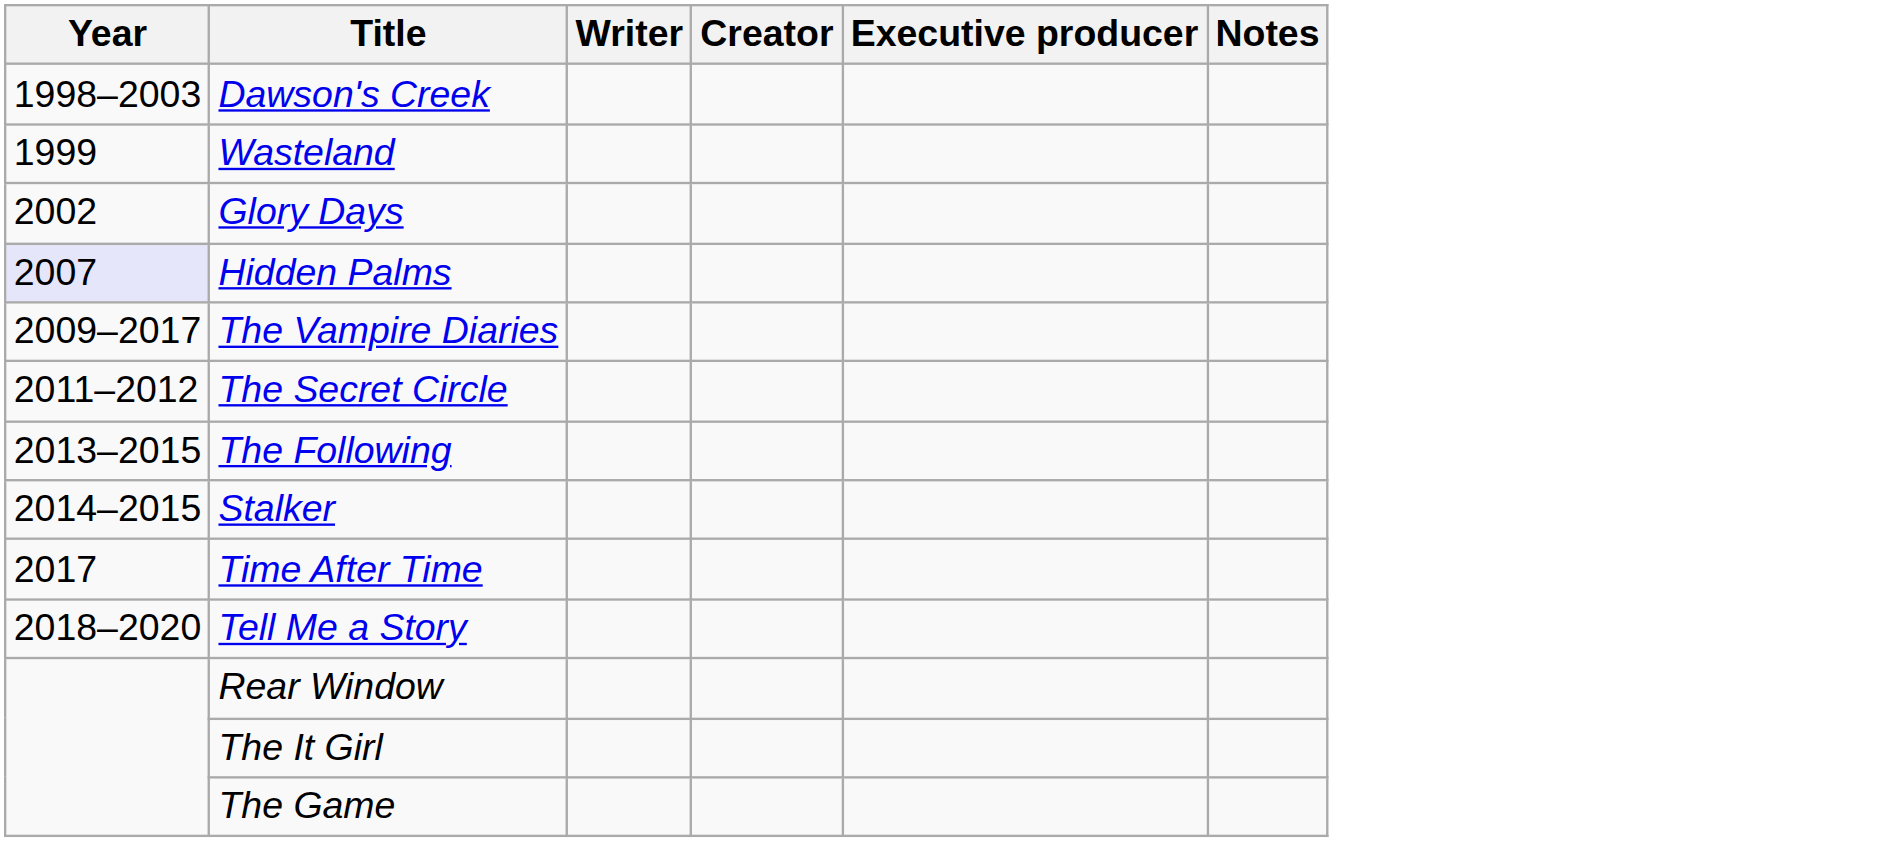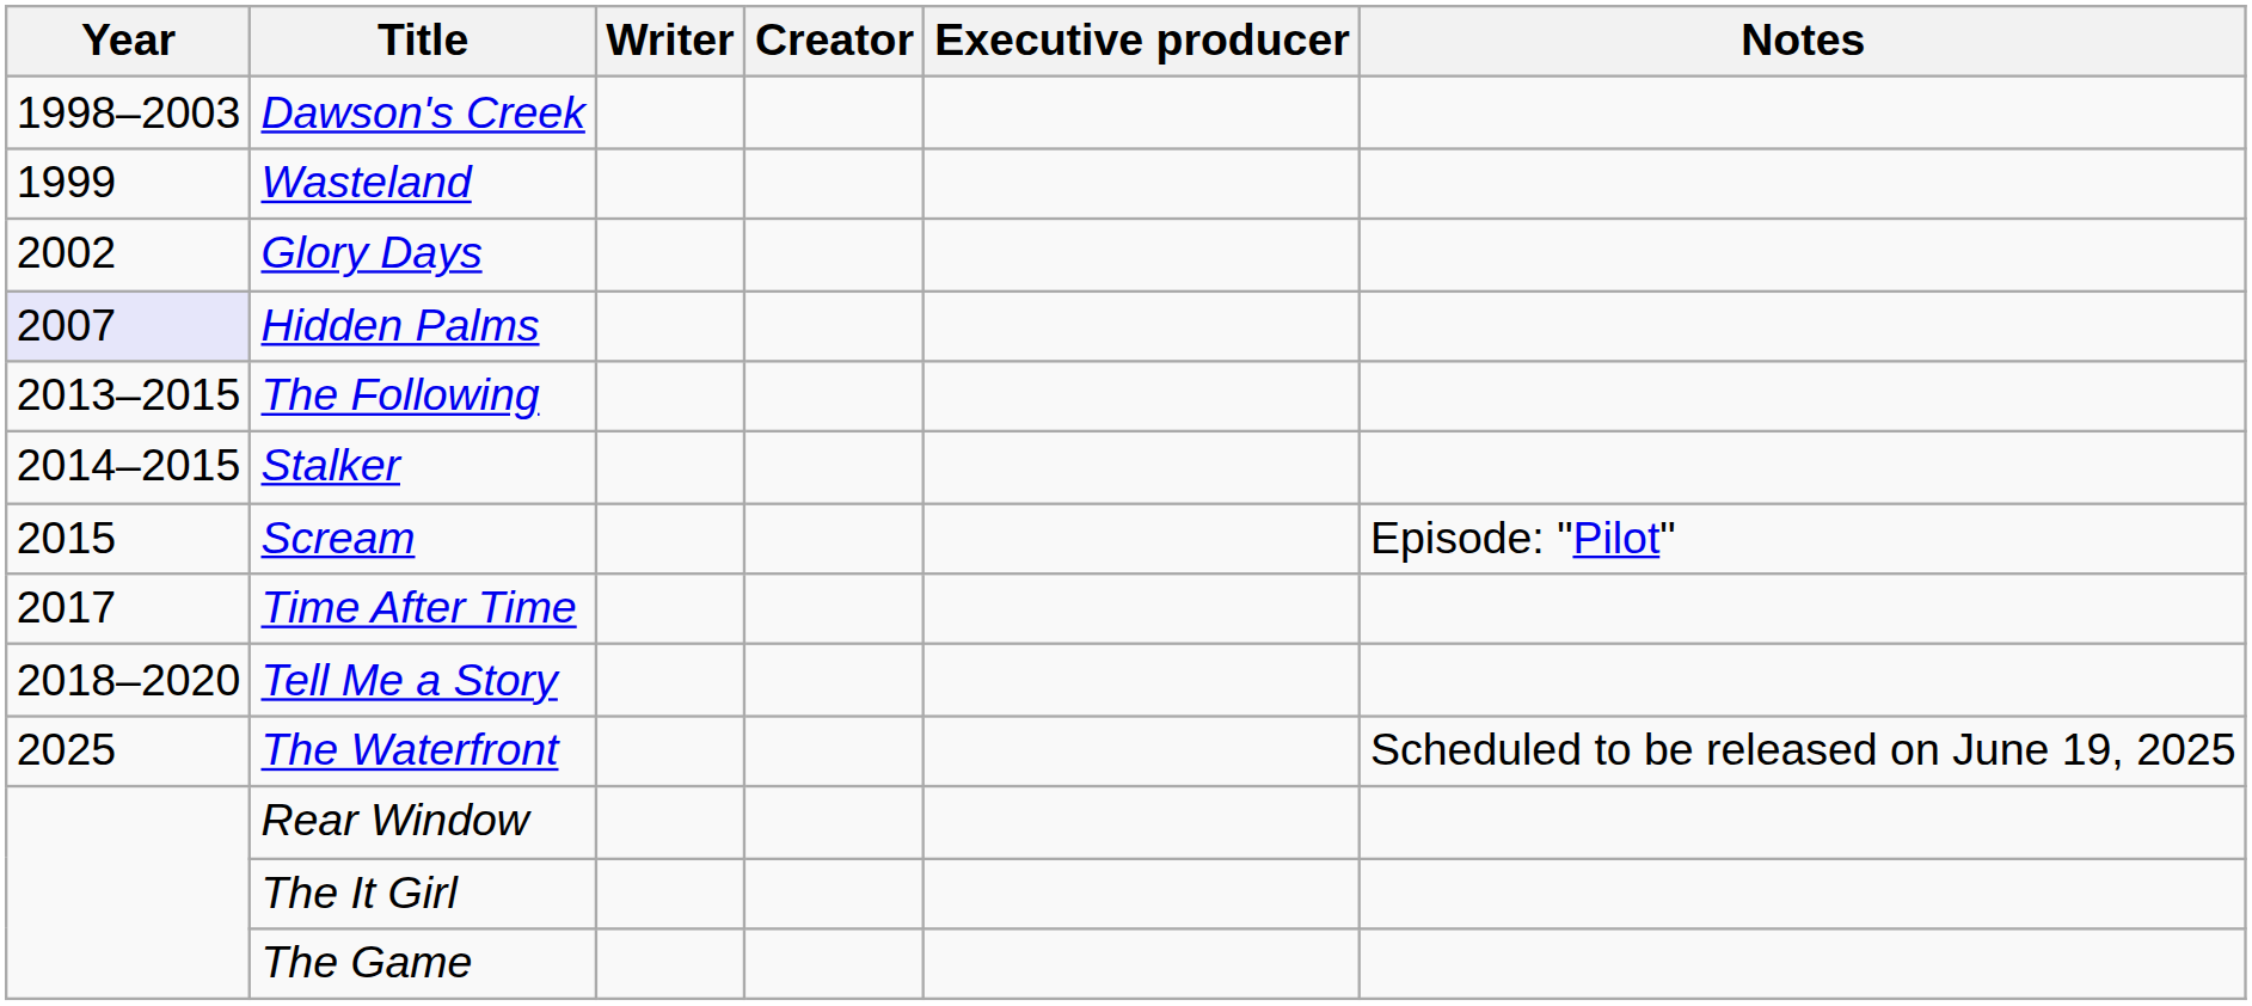 <table class="wikitable lainrowheaders">
 <tr>
 <th>Year</th>
 <th>Title</th>
 <th>Writer</th>
 <th>Creator</th>
 <th>Executive producer</th>
 <th>Notes</th>
 </tr>
 <tr>
 <td>1998–2003</td>
 <td><em><a href='#'>Dawson's Creek</a></em></td>
 <td></td>
 <td></td>
 <td></td>
 <td></td>
 </tr>
 <tr>
 <td>1999</td>
 <td><em><a href='#'>Wasteland</a></em></td>
 <td></td>
 <td></td>
 <td></td>
 <td></td>
 </tr>
 <tr>
 <td>2002</td>
 <td><em><a href='#'>Glory Days</a></em></td>
 <td></td>
 <td></td>
 <td></td>
 <td></td>
 </tr>
 <tr>
 <td style="background: lavender;">2007</td>
 <td><em><a href='#'>Hidden Palms</a></em></td>
 <td></td>
 <td></td>
 <td></td>
 <td></td>
 </tr>
 <tr>
-<td>2009–2017</td>
-<td><em><a href='#'>The Vampire Diaries</a></em></td>
-<td></td>
-<td></td>
-<td></td>
-<td></td>
-</tr>
-<tr>
-<td>2011–2012</td>
-<td><em><a href='#'>The Secret Circle</a></em></td>
-<td></td>
-<td></td>
-<td></td>
-<td></td>
-</tr>
-<tr>
 <td>2013–2015</td>
 <td><em><a href='#'>The Following</a></em></td>
 <td></td>
 <td></td>
 <td></td>
 <td></td>
 </tr>
 <tr>
 <td>2014–2015</td>
 <td><em><a href='#'>Stalker</a></em></td>
 <td></td>
 <td></td>
 <td></td>
 <td></td>
 </tr>
 <tr>
+<td>2015</td>
+<td><em><a href='#'>Scream</a></em></td>
+<td></td>
+<td></td>
+<td></td>
+<td>Episode: "<a href='#'>Pilot</a>"</td>
+</tr>
+<tr>
 <td>2017</td>
 <td><em><a href='#'>Time After Time</a></em></td>
 <td></td>
 <td></td>
 <td></td>
 <td></td>
 </tr>
 <tr>
 <td>2018–2020</td>
 <td><em><a href='#'>Tell Me a Story</a></em></td>
 <td></td>
 <td></td>
 <td></td>
 <td></td>
+</tr>
+<tr>
+<td>2025</td>
+<td><em><a href='#'>The Waterfront</a></em></td>
+<td></td>
+<td></td>
+<td></td>
+<td>Scheduled to be released on June 19, 2025</td>
 </tr>
 <tr>
 <td rowspan="3"></td>
 <td><em>Rear Window</em></td>
 <td></td>
 <td></td>
 <td></td>
 <td></td>
 </tr>
 <tr>
 <td><em>The It Girl</em></td>
 <td></td>
 <td></td>
 <td></td>
 <td></td>
 </tr>
 <tr>
 <td><em>The Game</em></td>
 <td></td>
 <td></td>
 <td></td>
 <td></td>
 </tr>
 </table>
